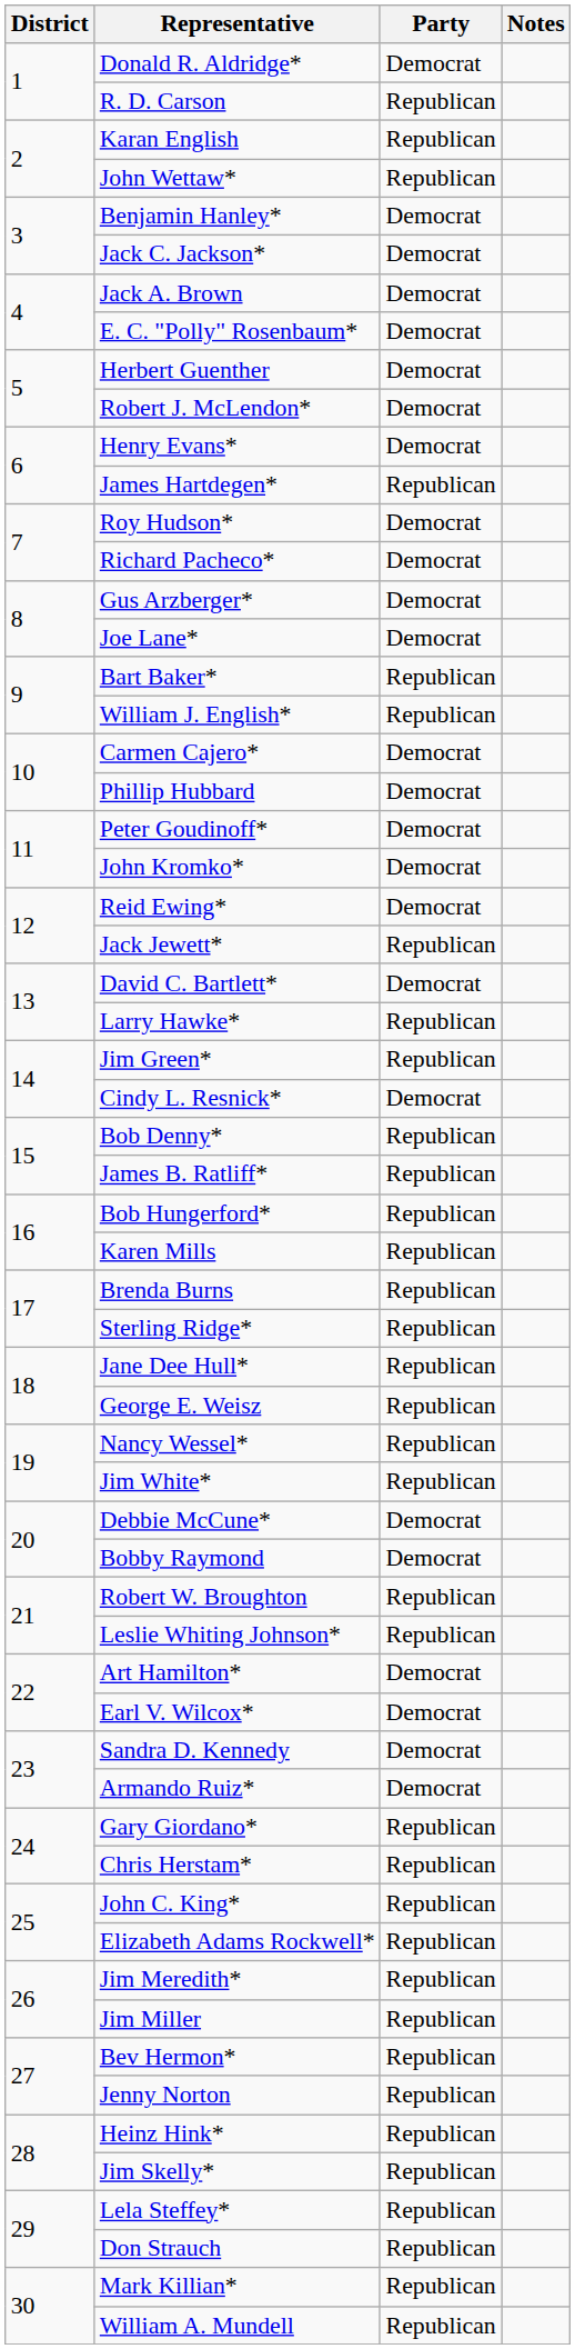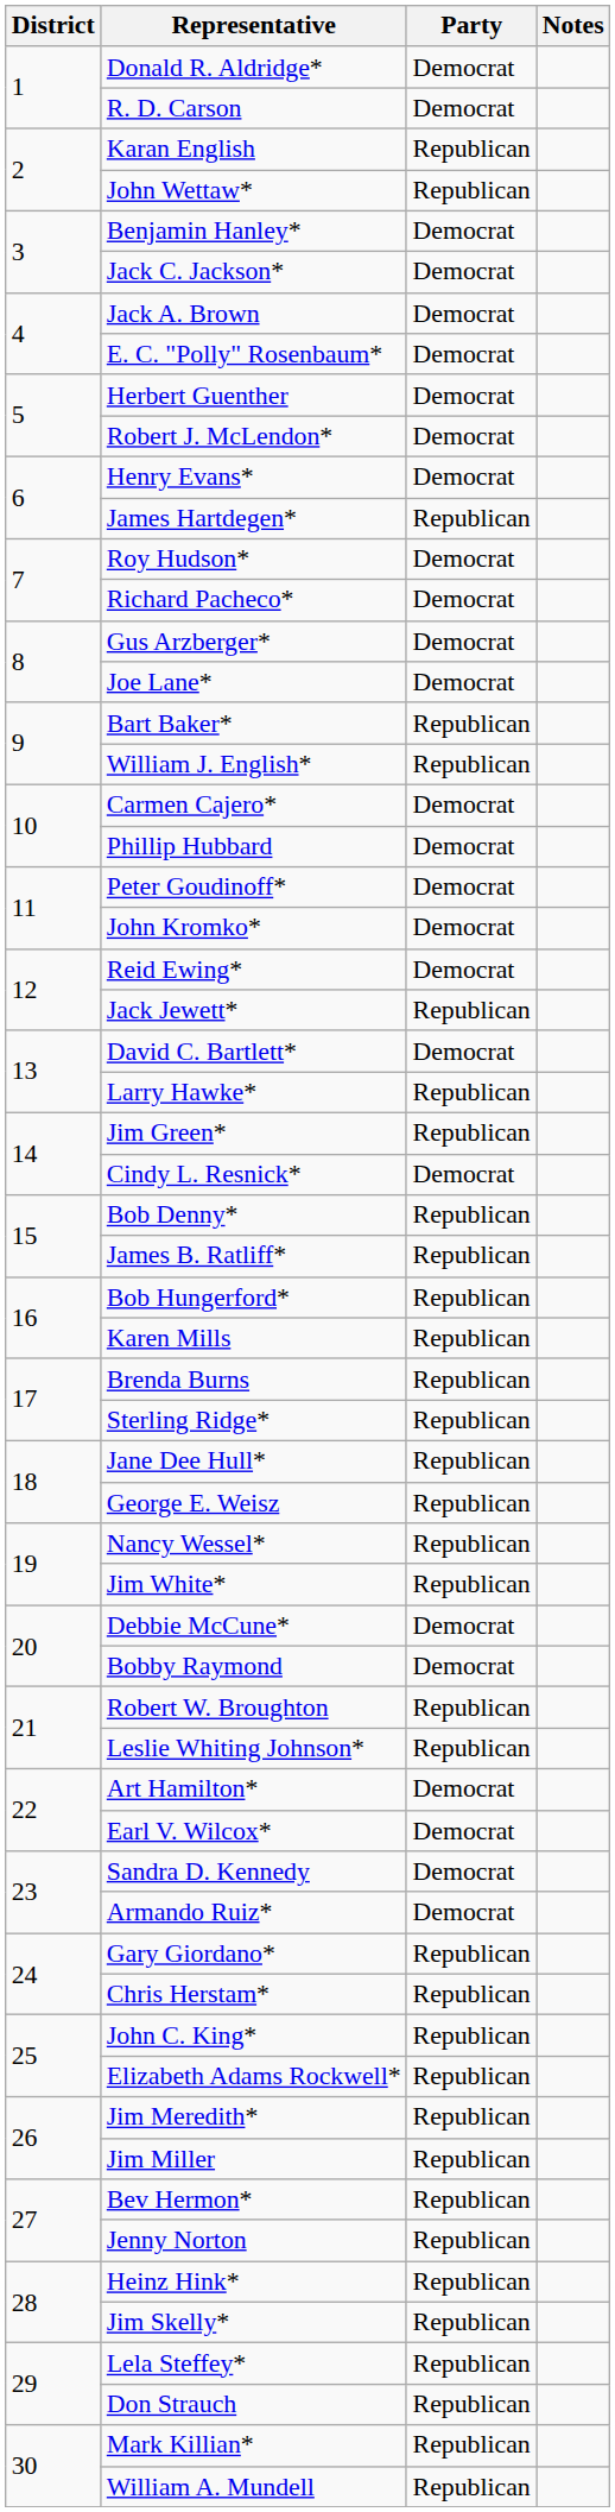 <table class="wikitable">
 <tr>
 <th>District</th>
 <th>Representative</th>
 <th>Party</th>
 <th>Notes</th>
 </tr>
 <tr>
 <td rowspan="2">1</td>
 <td><a href='#'>Donald R. Aldridge</a>*</td>
 <td>Democrat</td>
 <td></td>
 </tr>
 <tr>
 <td><a href='#'>R. D. Carson</a></td>
-<td>Republican</td>
+<td>Democrat</td>
 <td></td>
 </tr>
 <tr>
 <td rowspan="2">2</td>
 <td><a href='#'>Karan English</a></td>
 <td>Republican</td>
 <td></td>
 </tr>
 <tr>
 <td><a href='#'>John Wettaw</a>*</td>
 <td>Republican</td>
 <td></td>
 </tr>
 <tr>
 <td rowspan="2">3</td>
 <td><a href='#'>Benjamin Hanley</a>*</td>
 <td>Democrat</td>
 <td></td>
 </tr>
 <tr>
 <td><a href='#'>Jack C. Jackson</a>*</td>
 <td>Democrat</td>
 <td></td>
 </tr>
 <tr>
 <td rowspan="2">4</td>
 <td><a href='#'>Jack A. Brown</a></td>
 <td>Democrat</td>
 <td></td>
 </tr>
 <tr>
 <td><a href='#'>E. C. "Polly" Rosenbaum</a>*</td>
 <td>Democrat</td>
 <td></td>
 </tr>
 <tr>
 <td rowspan="2">5</td>
 <td><a href='#'>Herbert Guenther</a></td>
 <td>Democrat</td>
 <td></td>
 </tr>
 <tr>
 <td><a href='#'>Robert J. McLendon</a>*</td>
 <td>Democrat</td>
 <td></td>
 </tr>
 <tr>
 <td rowspan="2">6</td>
 <td><a href='#'>Henry Evans</a>*</td>
 <td>Democrat</td>
 <td></td>
 </tr>
 <tr>
 <td><a href='#'>James Hartdegen</a>*</td>
 <td>Republican</td>
 <td></td>
 </tr>
 <tr>
 <td rowspan="2">7</td>
 <td><a href='#'>Roy Hudson</a>*</td>
 <td>Democrat</td>
 <td></td>
 </tr>
 <tr>
 <td><a href='#'>Richard Pacheco</a>*</td>
 <td>Democrat</td>
 <td></td>
 </tr>
 <tr>
 <td rowspan="2">8</td>
 <td><a href='#'>Gus Arzberger</a>*</td>
 <td>Democrat</td>
 <td></td>
 </tr>
 <tr>
 <td><a href='#'>Joe Lane</a>*</td>
 <td>Democrat</td>
 <td></td>
 </tr>
 <tr>
 <td rowspan="2">9</td>
 <td><a href='#'>Bart Baker</a>*</td>
 <td>Republican</td>
 <td></td>
 </tr>
 <tr>
 <td><a href='#'>William J. English</a>*</td>
 <td>Republican</td>
 <td></td>
 </tr>
 <tr>
 <td rowspan="2">10</td>
 <td><a href='#'>Carmen Cajero</a>*</td>
 <td>Democrat</td>
 <td></td>
 </tr>
 <tr>
 <td><a href='#'>Phillip Hubbard</a></td>
 <td>Democrat</td>
 <td></td>
 </tr>
 <tr>
 <td rowspan="2">11</td>
 <td><a href='#'>Peter Goudinoff</a>*</td>
 <td>Democrat</td>
 <td></td>
 </tr>
 <tr>
 <td><a href='#'>John Kromko</a>*</td>
 <td>Democrat</td>
 <td></td>
 </tr>
 <tr>
 <td rowspan="2">12</td>
 <td><a href='#'>Reid Ewing</a>*</td>
 <td>Democrat</td>
 <td></td>
 </tr>
 <tr>
 <td><a href='#'>Jack Jewett</a>*</td>
 <td>Republican</td>
 <td></td>
 </tr>
 <tr>
 <td rowspan="2">13</td>
 <td><a href='#'>David C. Bartlett</a>*</td>
 <td>Democrat</td>
 <td></td>
 </tr>
 <tr>
 <td><a href='#'>Larry Hawke</a>*</td>
 <td>Republican</td>
 <td></td>
 </tr>
 <tr>
 <td rowspan="2">14</td>
 <td><a href='#'>Jim Green</a>*</td>
 <td>Republican</td>
 <td></td>
 </tr>
 <tr>
 <td><a href='#'>Cindy L. Resnick</a>*</td>
 <td>Democrat</td>
 <td></td>
 </tr>
 <tr>
 <td rowspan="2">15</td>
 <td><a href='#'>Bob Denny</a>*</td>
 <td>Republican</td>
 <td></td>
 </tr>
 <tr>
 <td><a href='#'>James B. Ratliff</a>*</td>
 <td>Republican</td>
 <td></td>
 </tr>
 <tr>
 <td rowspan="2">16</td>
 <td><a href='#'>Bob Hungerford</a>*</td>
 <td>Republican</td>
 <td></td>
 </tr>
 <tr>
 <td><a href='#'>Karen Mills</a></td>
 <td>Republican</td>
 <td></td>
 </tr>
 <tr>
 <td rowspan="2">17</td>
 <td><a href='#'>Brenda Burns</a></td>
 <td>Republican</td>
 <td></td>
 </tr>
 <tr>
 <td><a href='#'>Sterling Ridge</a>*</td>
 <td>Republican</td>
 <td></td>
 </tr>
 <tr>
 <td rowspan="2">18</td>
 <td><a href='#'>Jane Dee Hull</a>*</td>
 <td>Republican</td>
 <td></td>
 </tr>
 <tr>
 <td><a href='#'>George E. Weisz</a></td>
 <td>Republican</td>
 <td></td>
 </tr>
 <tr>
 <td rowspan="2">19</td>
 <td><a href='#'>Nancy Wessel</a>*</td>
 <td>Republican</td>
 <td></td>
 </tr>
 <tr>
 <td><a href='#'>Jim White</a>*</td>
 <td>Republican</td>
 <td></td>
 </tr>
 <tr>
 <td rowspan="2">20</td>
 <td><a href='#'>Debbie McCune</a>*</td>
 <td>Democrat</td>
 <td></td>
 </tr>
 <tr>
 <td><a href='#'>Bobby Raymond</a></td>
 <td>Democrat</td>
 <td></td>
 </tr>
 <tr>
 <td rowspan="2">21</td>
 <td><a href='#'>Robert W. Broughton</a></td>
 <td>Republican</td>
 <td></td>
 </tr>
 <tr>
 <td><a href='#'>Leslie Whiting Johnson</a>*</td>
 <td>Republican</td>
 <td></td>
 </tr>
 <tr>
 <td rowspan="2">22</td>
 <td><a href='#'>Art Hamilton</a>*</td>
 <td>Democrat</td>
 <td></td>
 </tr>
 <tr>
 <td><a href='#'>Earl V. Wilcox</a>*</td>
 <td>Democrat</td>
 <td></td>
 </tr>
 <tr>
 <td rowspan="2">23</td>
 <td><a href='#'>Sandra D. Kennedy</a></td>
 <td>Democrat</td>
 <td></td>
 </tr>
 <tr>
 <td><a href='#'>Armando Ruiz</a>*</td>
 <td>Democrat</td>
 <td></td>
 </tr>
 <tr>
 <td rowspan="2">24</td>
 <td><a href='#'>Gary Giordano</a>*</td>
 <td>Republican</td>
 <td></td>
 </tr>
 <tr>
 <td><a href='#'>Chris Herstam</a>*</td>
 <td>Republican</td>
 <td></td>
 </tr>
 <tr>
 <td rowspan="2">25</td>
 <td><a href='#'>John C. King</a>*</td>
 <td>Republican</td>
 <td></td>
 </tr>
 <tr>
 <td><a href='#'>Elizabeth Adams Rockwell</a>*</td>
 <td>Republican</td>
 <td></td>
 </tr>
 <tr>
 <td rowspan="2">26</td>
 <td><a href='#'>Jim Meredith</a>*</td>
 <td>Republican</td>
 <td></td>
 </tr>
 <tr>
 <td><a href='#'>Jim Miller</a></td>
 <td>Republican</td>
 <td></td>
 </tr>
 <tr>
 <td rowspan="2">27</td>
 <td><a href='#'>Bev Hermon</a>*</td>
 <td>Republican</td>
 <td></td>
 </tr>
 <tr>
 <td><a href='#'>Jenny Norton</a></td>
 <td>Republican</td>
 <td></td>
 </tr>
 <tr>
 <td rowspan="2">28</td>
 <td><a href='#'>Heinz Hink</a>*</td>
 <td>Republican</td>
 <td></td>
 </tr>
 <tr>
 <td><a href='#'>Jim Skelly</a>*</td>
 <td>Republican</td>
 <td></td>
 </tr>
 <tr>
 <td rowspan="2">29</td>
 <td><a href='#'>Lela Steffey</a>*</td>
 <td>Republican</td>
 <td></td>
 </tr>
 <tr>
 <td><a href='#'>Don Strauch</a></td>
 <td>Republican</td>
 <td></td>
 </tr>
 <tr>
 <td rowspan="2">30</td>
 <td><a href='#'>Mark Killian</a>*</td>
 <td>Republican</td>
 <td></td>
 </tr>
 <tr>
 <td><a href='#'>William A. Mundell</a></td>
 <td>Republican</td>
 <td></td>
 </tr>
 <tr>
 </tr>
 </table>
